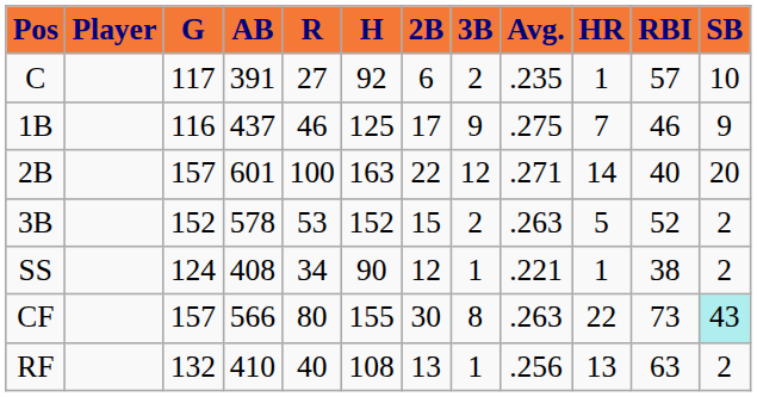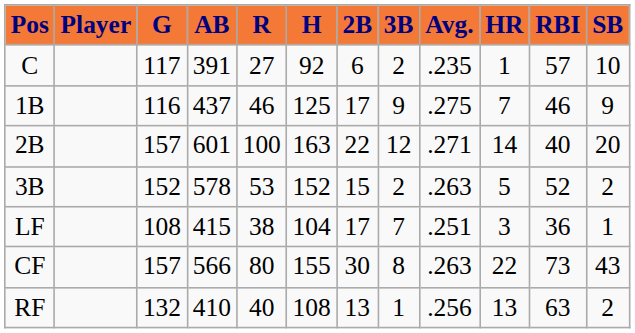 <table class="wikitable sortable">
 <tr>
 <th style="background:#f47937; color:#000080">Pos</th>
 <th style="background:#f47937; color:#000080">Player</th>
 <th style="background:#f47937; color:#000080">G</th>
 <th style="background:#f47937; color:#000080">AB</th>
 <th style="background:#f47937; color:#000080">R</th>
 <th style="background:#f47937; color:#000080">H</th>
 <th style="background:#f47937; color:#000080">2B</th>
 <th style="background:#f47937; color:#000080">3B</th>
 <th style="background:#f47937; color:#000080">Avg.</th>
 <th style="background:#f47937; color:#000080">HR</th>
 <th style="background:#f47937; color:#000080">RBI</th>
 <th style="background:#f47937; color:#000080">SB</th>
 </tr>
 <tr align="center">
 <td>C</td>
 <td></td>
 <td>117</td>
 <td>391</td>
 <td>27</td>
 <td>92</td>
 <td>6</td>
 <td>2</td>
 <td>.235</td>
 <td>1</td>
 <td>57</td>
 <td>10</td>
 </tr>
 <tr align="center">
 <td>1B</td>
 <td></td>
 <td>116</td>
 <td>437</td>
 <td>46</td>
 <td>125</td>
 <td>17</td>
 <td>9</td>
 <td>.275</td>
 <td>7</td>
 <td>46</td>
 <td>9</td>
 </tr>
 <tr align="center">
 <td>2B</td>
 <td></td>
 <td>157</td>
 <td>601</td>
 <td>100</td>
 <td>163</td>
 <td>22</td>
 <td>12</td>
 <td>.271</td>
 <td>14</td>
 <td>40</td>
 <td>20</td>
 </tr>
 <tr align="center">
 <td>3B</td>
 <td></td>
 <td>152</td>
 <td>578</td>
 <td>53</td>
 <td>152</td>
 <td>15</td>
 <td>2</td>
 <td>.263</td>
 <td>5</td>
 <td>52</td>
 <td>2</td>
 </tr>
 <tr align="center">
-<td>SS</td>
+<td>LF</td>
 <td></td>
-<td>124</td>
-<td>408</td>
-<td>34</td>
-<td>90</td>
-<td>12</td>
+<td>108</td>
+<td>415</td>
+<td>38</td>
+<td>104</td>
+<td>17</td>
+<td>7</td>
+<td>.251</td>
+<td>3</td>
+<td>36</td>
 <td>1</td>
-<td>.221</td>
-<td>1</td>
-<td>38</td>
-<td>2</td>
 </tr>
 <tr align="center">
 <td>CF</td>
 <td></td>
 <td>157</td>
 <td>566</td>
 <td>80</td>
 <td>155</td>
 <td>30</td>
 <td>8</td>
 <td>.263</td>
 <td>22</td>
 <td>73</td>
-<td style="background: paleturquoise;">43</td>
+<td>43</td>
 </tr>
 <tr align="center">
 <td>RF</td>
 <td></td>
 <td>132</td>
 <td>410</td>
 <td>40</td>
 <td>108</td>
 <td>13</td>
 <td>1</td>
 <td>.256</td>
 <td>13</td>
 <td>63</td>
 <td>2</td>
 </tr>
 </table>
